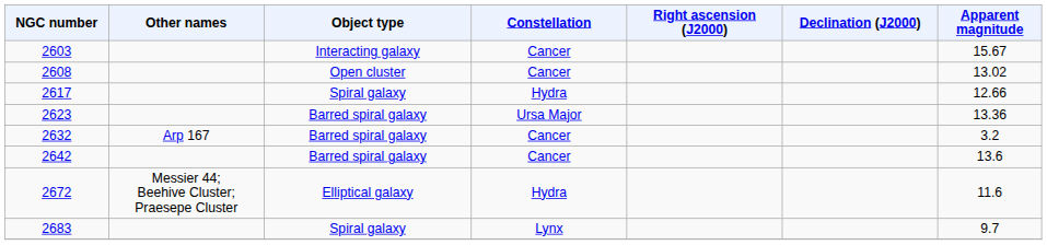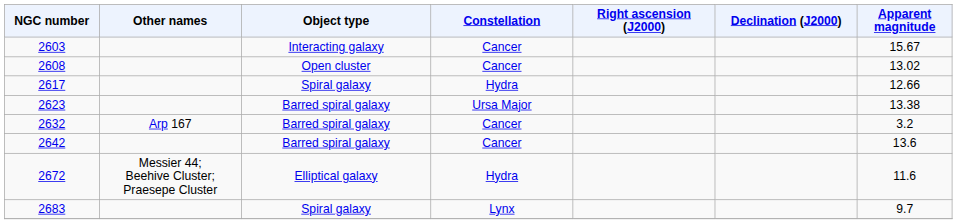 <table class="wikitable sortable sticky-header sort-under" style="text-align: center;">
 <tr>
 <th style="background-color:#edf3fe; width: 10%;">NGC number</th>
 <th style="background-color:#edf3fe; width: 15%;">Other names</th>
 <th style="background-color:#edf3fe; width: 20%;">Object type</th>
 <th style="background-color:#edf3fe; width: 15%;"><a href='#'>Constellation</a></th>
 <th style="background-color:#edf3fe; width: 15%;"><a href='#'>Right ascension</a> (<a href='#'>J2000</a>)</th>
 <th style="background-color:#edf3fe; width: 15%;"><a href='#'>Declination</a> (<a href='#'>J2000</a>)</th>
 <th style="background-color:#edf3fe; width: 10%;"><a href='#'>Apparent magnitude</a></th>
 </tr>
 <tr>
 <td><a href='#'>2603</a></td>
 <td></td>
 <td><a href='#'>Interacting galaxy</a></td>
 <td><a href='#'>Cancer</a></td>
 <td></td>
 <td></td>
 <td>15.67</td>
 </tr>
 <tr>
 <td><a href='#'>2608</a></td>
 <td></td>
 <td><a href='#'>Open cluster</a></td>
 <td><a href='#'>Cancer</a></td>
 <td></td>
 <td></td>
 <td>13.02</td>
 </tr>
 <tr>
 <td><a href='#'>2617</a></td>
 <td></td>
 <td><a href='#'>Spiral galaxy</a></td>
 <td><a href='#'>Hydra</a></td>
 <td></td>
 <td></td>
 <td>12.66</td>
 </tr>
 <tr>
 <td><a href='#'>2623</a></td>
 <td></td>
 <td><a href='#'>Barred spiral galaxy</a></td>
 <td><a href='#'>Ursa Major</a></td>
 <td></td>
 <td></td>
-<td>13.36</td>
+<td>13.38</td>
 </tr>
 <tr>
 <td><a href='#'>2632</a></td>
 <td><a href='#'>Arp</a> 167</td>
 <td><a href='#'>Barred spiral galaxy</a></td>
 <td><a href='#'>Cancer</a></td>
 <td></td>
 <td></td>
 <td>3.2</td>
 </tr>
 <tr>
 <td><a href='#'>2642</a></td>
 <td></td>
 <td><a href='#'>Barred spiral galaxy</a></td>
 <td><a href='#'>Cancer</a></td>
 <td></td>
 <td></td>
 <td>13.6</td>
 </tr>
 <tr>
 <td><a href='#'>2672</a></td>
 <td>Messier 44;<br>Beehive Cluster;<br>Praesepe Cluster</td>
 <td><a href='#'>Elliptical galaxy</a></td>
 <td><a href='#'>Hydra</a></td>
 <td></td>
 <td></td>
 <td>11.6</td>
 </tr>
 <tr>
 <td><a href='#'>2683</a></td>
 <td></td>
 <td><a href='#'>Spiral galaxy</a></td>
 <td><a href='#'>Lynx</a></td>
 <td></td>
 <td></td>
 <td>9.7</td>
 </tr>
 <tr>
 </tr>
 </table>
